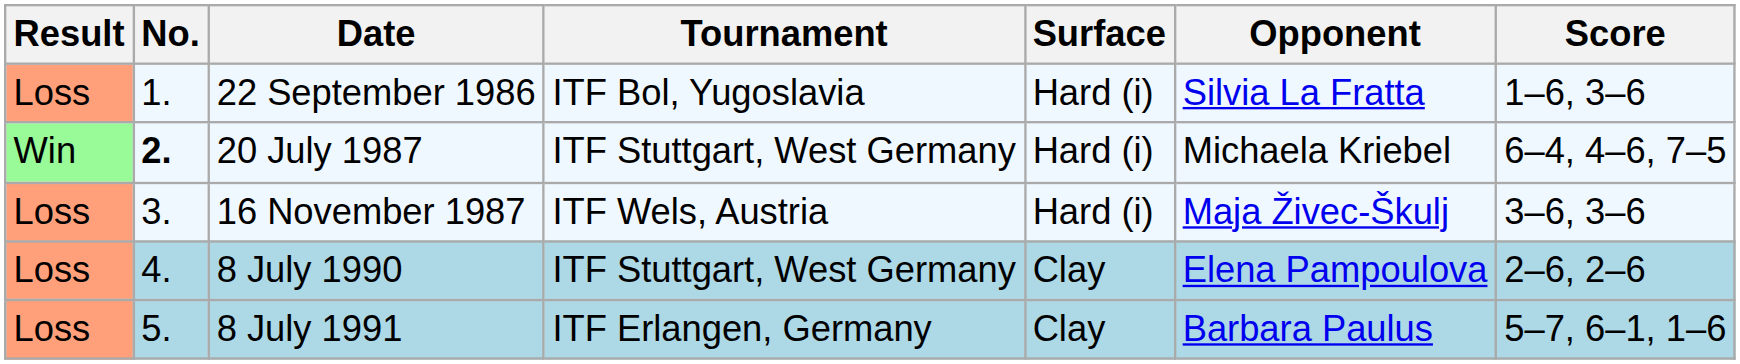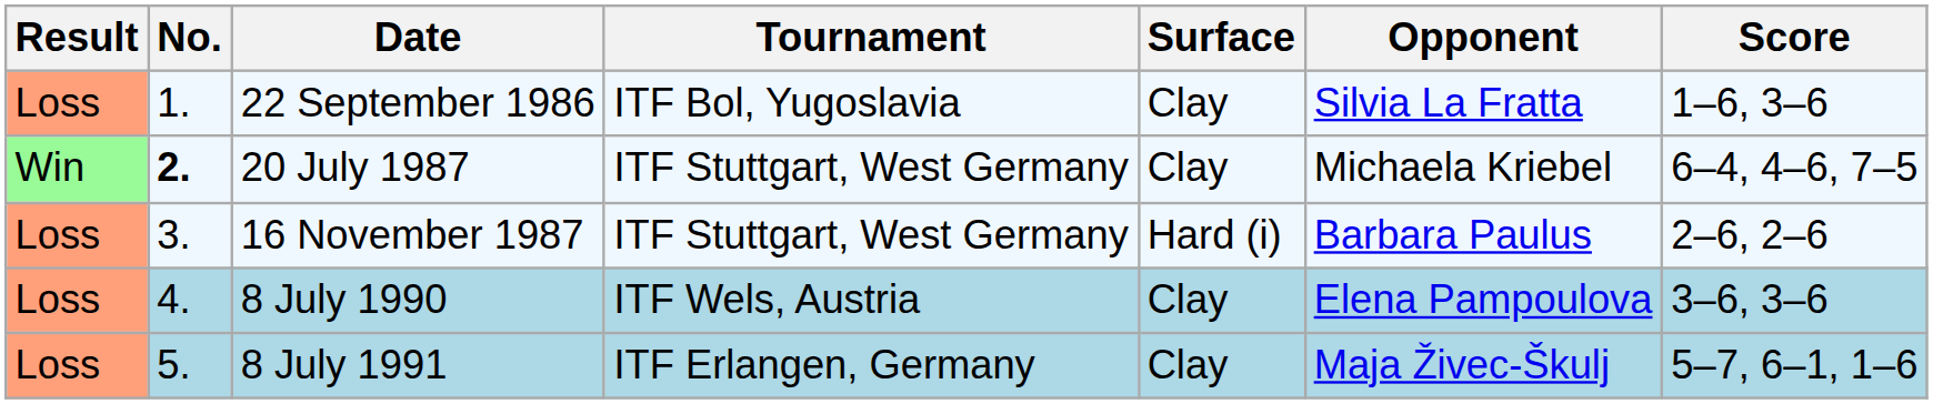 <table class="sortable wikitable" style="font-size:97%;">
 <tr>
 <th>Result</th>
 <th>No.</th>
 <th>Date</th>
 <th>Tournament</th>
 <th>Surface</th>
 <th>Opponent</th>
 <th class="unsortable">Score</th>
 </tr>
 <tr style="background:#f0f8ff;">
 <td style="background:#ffa07a;">Loss</td>
 <td>1.</td>
 <td>22 September 1986</td>
 <td>ITF Bol, Yugoslavia</td>
-<td>Hard (i)</td>
+<td>Clay</td>
 <td> <a href='#'>Silvia La Fratta</a></td>
 <td>1–6, 3–6</td>
 </tr>
 <tr bgcolor=f0f8ff>
 <td style="background:#98fb98;">Win</td>
 <td><strong>2.</strong></td>
 <td>20 July 1987</td>
 <td>ITF Stuttgart, West Germany</td>
-<td>Hard (i)</td>
+<td>Clay</td>
 <td> Michaela Kriebel</td>
 <td>6–4, 4–6, 7–5</td>
 </tr>
 <tr bgcolor=f0f8ff>
 <td style="background:#ffa07a;">Loss</td>
 <td>3.</td>
 <td>16 November 1987</td>
-<td>ITF Wels, Austria</td>
+<td>ITF Stuttgart, West Germany</td>
 <td>Hard (i)</td>
-<td> <a href='#'>Maja Živec-Škulj</a></td>
-<td>3–6, 3–6</td>
+<td> <a href='#'>Barbara Paulus</a></td>
+<td>2–6, 2–6</td>
 </tr>
 <tr bgcolor="lightblue">
 <td style="background:#ffa07a;">Loss</td>
 <td>4.</td>
 <td>8 July 1990</td>
-<td>ITF Stuttgart, West Germany</td>
+<td>ITF Wels, Austria</td>
 <td>Clay</td>
 <td> <a href='#'>Elena Pampoulova</a></td>
-<td>2–6, 2–6</td>
+<td>3–6, 3–6</td>
 </tr>
 <tr style="background:lightblue;">
 <td style="background:#ffa07a;">Loss</td>
 <td>5.</td>
 <td>8 July 1991</td>
 <td>ITF Erlangen, Germany</td>
 <td>Clay</td>
-<td> <a href='#'>Barbara Paulus</a></td>
+<td> <a href='#'>Maja Živec-Škulj</a></td>
 <td>5–7, 6–1, 1–6</td>
 </tr>
 </table>
